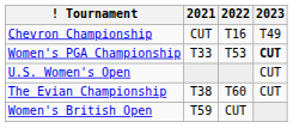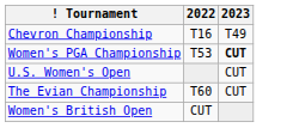 <table class="wikitable" style="font-size:95%;text-align:center;">
 <tr>
 <th>! Tournament</th>
-<th>2021</th>
 <th>2022</th>
 <th>2023</th>
 </tr>
 <tr>
 <td align=left><a href='#'>Chevron Championship</a></td>
-<td>CUT</td>
 <td>T16</td>
 <td>T49</td>
 </tr>
 <tr>
 <td align=left><a href='#'>Women's PGA Championship</a></td>
-<td>T33</td>
 <td>T53</td>
 <td><strong>CUT</strong></td>
 </tr>
 <tr>
 <td align=left><a href='#'>U.S. Women's Open</a></td>
 <td style="background:#eeeeee;"></td>
-<td style="background:#eeeeee;"></td>
 <td>CUT</td>
 </tr>
 <tr>
 <td align=left><a href='#'>The Evian Championship</a></td>
-<td>T38</td>
 <td>T60</td>
 <td>CUT</td>
 </tr>
 <tr>
 <td align=left><a href='#'>Women's British Open</a></td>
-<td>T59</td>
 <td>CUT</td>
 <td style="background:#eeeeee;"></td>
 </tr>
 </table>
